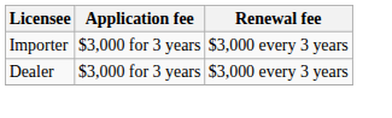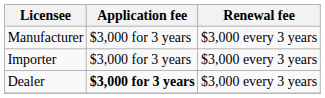 <table class="wikitable">
 <tr>
 <th>Licensee</th>
 <th>Application fee</th>
 <th>Renewal fee</th>
+</tr>
+<tr>
+<td>Manufacturer</td>
+<td>$3,000 for 3 years</td>
+<td>$3,000 every 3 years</td>
 </tr>
 <tr>
 <td>Importer</td>
 <td>$3,000 for 3 years</td>
 <td>$3,000 every 3 years</td>
 </tr>
 <tr>
 <td>Dealer</td>
-<td>$3,000 for 3 years</td>
+<td><strong>$3,000 for 3 years</strong></td>
 <td>$3,000 every 3 years</td>
 </tr>
 <tr>
 </tr>
 </table>
